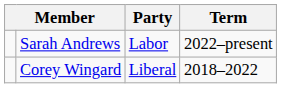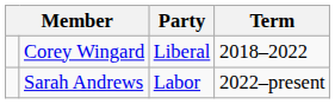 <table class="wikitable">
 <tr>
 <th colspan="2">Member</th>
 <th>Party</th>
 <th>Term</th>
 </tr>
 <tr>
 <td> </td>
+<td><a href='#'>Corey Wingard</a></td>
+<td><a href='#'>Liberal</a></td>
+<td>2018–2022</td>
+</tr>
+<tr>
+<td> </td>
 <td><a href='#'>Sarah Andrews</a></td>
 <td><a href='#'>Labor</a></td>
 <td>2022–present</td>
 </tr>
-<tr>
-<td> </td>
-<td><a href='#'>Corey Wingard</a></td>
-<td><a href='#'>Liberal</a></td>
-<td>2018–2022</td>
-</tr>
 </table>
